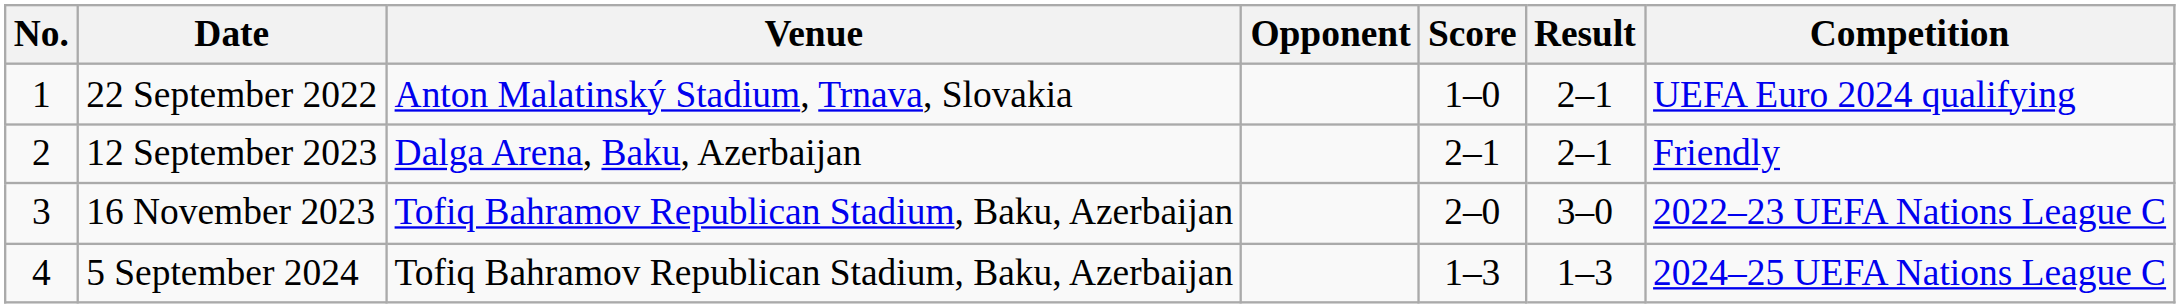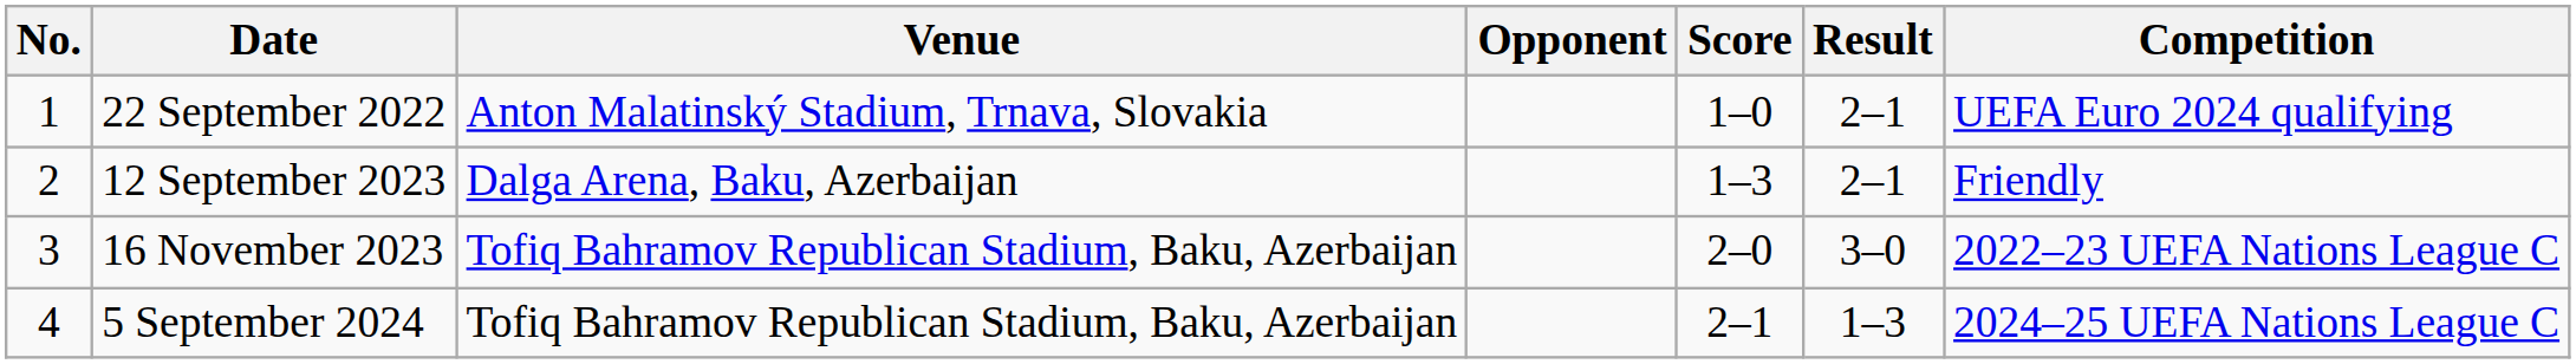 <table class="wikitable sortable">
 <tr>
 <th>No.</th>
 <th>Date</th>
 <th>Venue</th>
 <th>Opponent</th>
 <th>Score</th>
 <th>Result</th>
 <th>Competition</th>
 </tr>
 <tr>
 <td align=center>1</td>
 <td>22 September 2022</td>
 <td><a href='#'>Anton Malatinský Stadium</a>, <a href='#'>Trnava</a>, Slovakia</td>
 <td></td>
 <td align=center>1–0</td>
 <td align=center>2–1</td>
 <td><a href='#'>UEFA Euro 2024 qualifying</a></td>
 </tr>
 <tr>
 <td align=center>2</td>
 <td>12 September 2023</td>
 <td><a href='#'>Dalga Arena</a>, <a href='#'>Baku</a>, Azerbaijan</td>
 <td></td>
-<td align=center>2–1</td>
+<td align="center">1–3</td>
 <td align="center">2–1</td>
 <td><a href='#'>Friendly</a></td>
 </tr>
 <tr>
 <td align=center>3</td>
 <td>16 November 2023</td>
 <td><a href='#'>Tofiq Bahramov Republican Stadium</a>, Baku, Azerbaijan</td>
 <td></td>
 <td align="center">2–0</td>
 <td align="center">3–0</td>
 <td><a href='#'>2022–23 UEFA Nations League C</a></td>
 </tr>
 <tr>
 <td align=center>4</td>
 <td>5 September 2024</td>
 <td>Tofiq Bahramov Republican Stadium, Baku, Azerbaijan</td>
 <td></td>
-<td align="center">1–3</td>
+<td align=center>2–1</td>
 <td align="center">1–3</td>
 <td><a href='#'>2024–25 UEFA Nations League C</a></td>
 </tr>
 </table>
